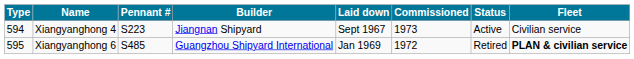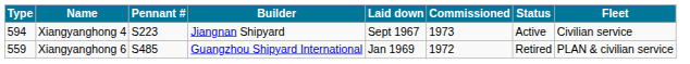 <table class="wikitable">
 <tr>
 <th style="background:#079;color:#fff;">Type</th>
 <th style="background:#079;color:#fff;">Name</th>
 <th style="background:#079;color:#fff;">Pennant #</th>
 <th style="background:#079;color:#fff;">Builder</th>
 <th style="background:#079;color:#fff;">Laid down</th>
 <th style="background:#079;color:#fff;">Commissioned</th>
 <th style="background:#079;color:#fff;">Status</th>
 <th style="background:#079;color:#fff;">Fleet</th>
 </tr>
 <tr>
 <td>594</td>
 <td>Xiangyanghong 4</td>
 <td>S223</td>
 <td><a href='#'>Jiangnan</a> Shipyard</td>
 <td>Sept 1967</td>
 <td>1973</td>
 <td>Active</td>
 <td>Civilian service</td>
 </tr>
 <tr>
-<td>595</td>
+<td>559</td>
 <td>Xiangyanghong 6</td>
 <td>S485</td>
 <td><a href='#'>Guangzhou Shipyard International</a></td>
 <td>Jan 1969</td>
 <td>1972</td>
 <td>Retired</td>
-<td><strong>PLAN & civilian service</strong></td>
+<td>PLAN & civilian service</td>
 </tr>
 </table>
